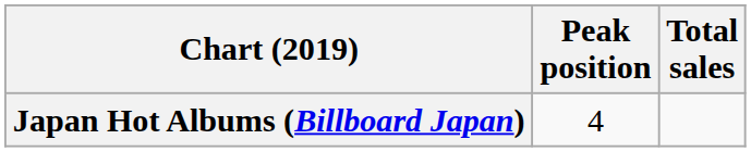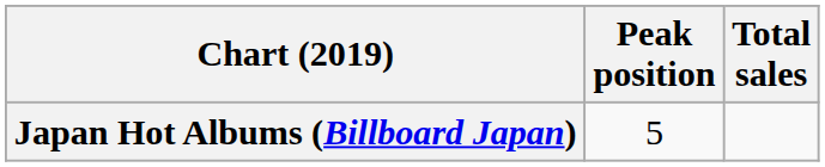 <table class="wikitable sortable plainrowheaders" style="text-align:center">
 <tr>
 <th scope="col">Chart (2019)</th>
 <th scope="col">Peak<br>position</th>
 <th>Total<br>sales</th>
 </tr>
 <tr>
 <th scope="row">Japan Hot Albums (<em><a href='#'>Billboard Japan</a></em>)</th>
-<td>4</td>
+<td>5</td>
 <td></td>
 </tr>
 </table>
